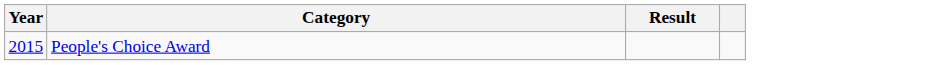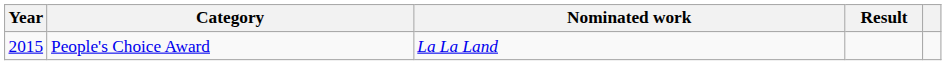 <table class=wikitable>
 <tr>
 <th scope="col" style="width:1em;">Year</th>
 <th scope="col" style="width:33em;">Category</th>
+<th scope="col" style="width:39em;">Nominated work</th>
 <th scope="col" style="width:5em;">Result</th>
 <th scope="col" style="width:1em;"></th>
 </tr>
 <tr>
 <td><a href='#'>2015</a></td>
 <td><a href='#'>People's Choice Award</a></td>
+<td><em><a href='#'>La La Land</a></em></td>
 <td></td>
 <td></td>
 </tr>
 </table>
